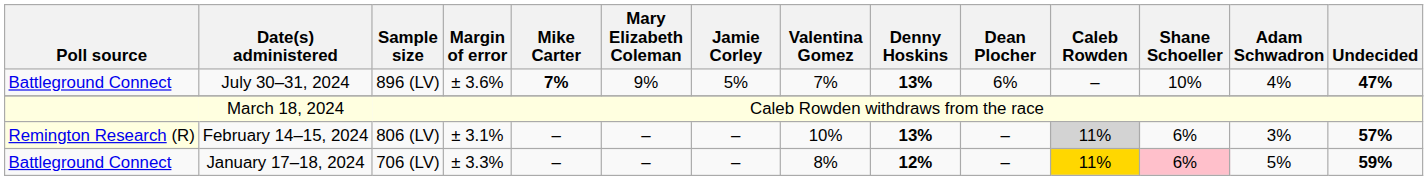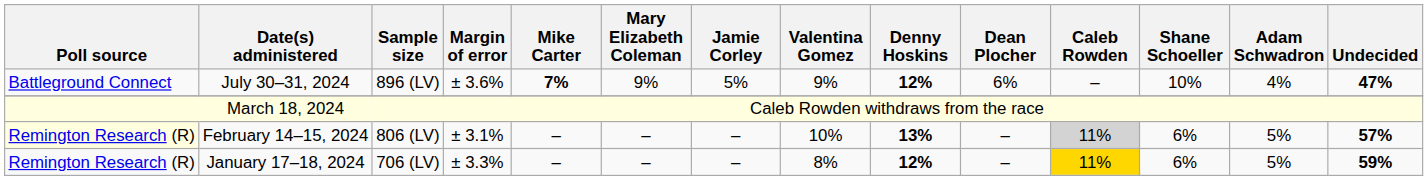 <table class="wikitable" style="font-size:90%;text-align:center;">
 <tr valign=bottom>
 <th>Poll source</th>
 <th>Date(s)<br>administered</th>
 <th>Sample<br>size</th>
 <th>Margin<br>of error</th>
 <th style="width:70px;">Mike<br>Carter</th>
 <th style="width:70px;">Mary<br>Elizabeth<br>Coleman</th>
 <th style="width:70px;">Jamie<br>Corley</th>
 <th style="width:70px;">Valentina<br>Gomez</th>
 <th style="width:70px;">Denny<br>Hoskins</th>
 <th style="width:70px;">Dean<br>Plocher</th>
 <th style="width:70px;">Caleb<br>Rowden</th>
 <th style="width:70px;">Shane<br>Schoeller</th>
 <th style="width:70px;">Adam<br>Schwadron</th>
 <th>Undecided</th>
 </tr>
 <tr>
 <td style="text-align:left;"><a href='#'>Battleground Connect</a></td>
 <td>July 30–31, 2024</td>
 <td>896 (LV)</td>
 <td>± 3.6%</td>
 <td><strong>7%</strong></td>
 <td>9%</td>
 <td>5%</td>
-<td>7%</td>
-<td><strong>13%</strong></td>
+<td>9%</td>
+<td><strong>12%</strong></td>
 <td>6%</td>
 <td>–</td>
 <td>10%</td>
 <td>4%</td>
 <td><strong>47%</strong></td>
 </tr>
 <tr>
 </tr>
 <tr style="background:lightyellow;">
 <td style="border-right-style:hidden; background:lightyellow;"></td>
 <td style="border-right-style:hidden; ">March 18, 2024</td>
 <td colspan="17">Caleb Rowden withdraws from the race</td>
 </tr>
 <tr>
 <td style="background: lightyellow; text-align:left;"><a href='#'>Remington Research</a> (R)</td>
 <td>February 14–15, 2024</td>
 <td>806 (LV)</td>
 <td>± 3.1%</td>
 <td>–</td>
 <td>–</td>
 <td>–</td>
 <td>10%</td>
 <td><strong>13%</strong></td>
 <td>–</td>
 <td style="background: lightgrey;">11%</td>
 <td>6%</td>
-<td>3%</td>
+<td>5%</td>
 <td><strong>57%</strong></td>
 </tr>
 <tr>
-<td style="text-align:left;"><a href='#'>Battleground Connect</a></td>
+<td style="text-align:left;"><a href='#'>Remington Research</a> (R)</td>
 <td>January 17–18, 2024</td>
 <td>706 (LV)</td>
 <td>± 3.3%</td>
 <td>–</td>
 <td>–</td>
 <td>–</td>
 <td>8%</td>
 <td><strong>12%</strong></td>
 <td>–</td>
 <td style="background: gold;">11%</td>
-<td style="background: pink;">6%</td>
+<td>6%</td>
 <td>5%</td>
 <td><strong>59%</strong></td>
 </tr>
 </table>
